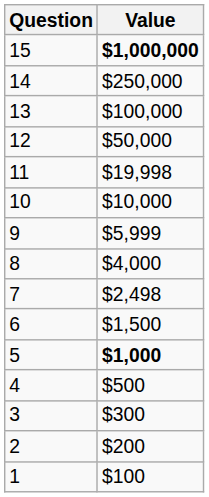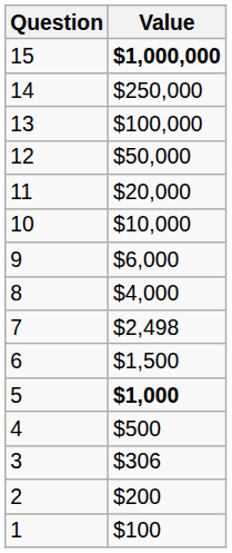 <table class="wikitable floatright" style="font-size:85%">
 <tr>
 <th>Question</th>
 <th>Value</th>
 </tr>
 <tr>
 <td>15</td>
 <td><strong>$1,000,000</strong></td>
 </tr>
 <tr>
 <td>14</td>
 <td>$250,000</td>
 </tr>
 <tr>
 <td>13</td>
 <td>$100,000</td>
 </tr>
 <tr>
 <td>12</td>
 <td>$50,000</td>
 </tr>
 <tr>
 <td>11</td>
-<td>$19,998</td>
+<td>$20,000</td>
 </tr>
 <tr>
 <td>10</td>
 <td>$10,000</td>
 </tr>
 <tr>
 <td>9</td>
-<td>$5,999</td>
+<td>$6,000</td>
 </tr>
 <tr>
 <td>8</td>
 <td>$4,000</td>
 </tr>
 <tr>
 <td>7</td>
 <td>$2,498</td>
 </tr>
 <tr>
 <td>6</td>
 <td>$1,500</td>
 </tr>
 <tr>
 <td>5</td>
 <td><strong>$1,000</strong></td>
 </tr>
 <tr>
 <td>4</td>
 <td>$500</td>
 </tr>
 <tr>
 <td>3</td>
-<td>$300</td>
+<td>$306</td>
 </tr>
 <tr>
 <td>2</td>
 <td>$200</td>
 </tr>
 <tr>
 <td>1</td>
 <td>$100</td>
 </tr>
 </table>
